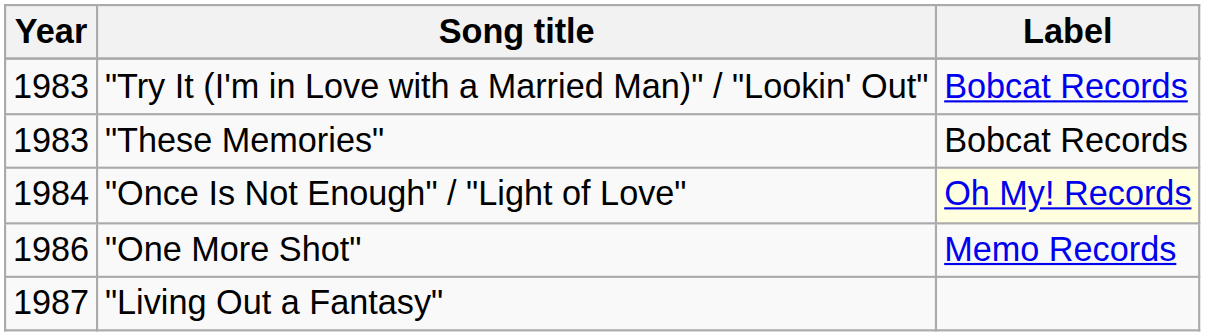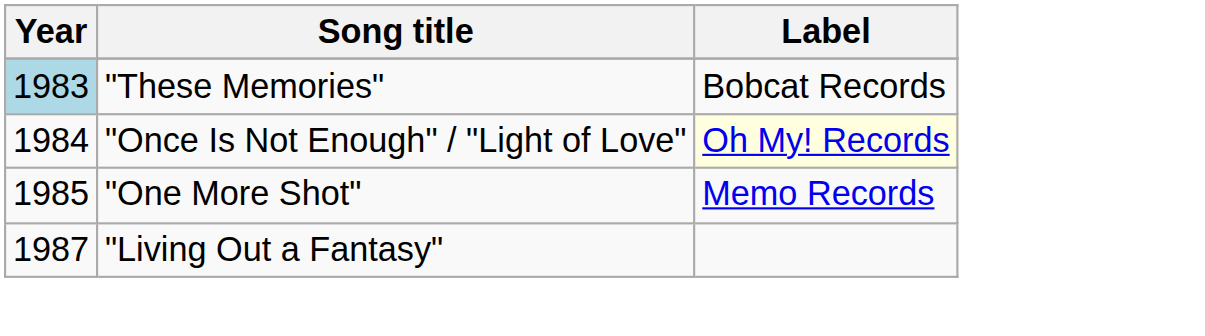 <table class="wikitable">
 <tr>
 <th>Year</th>
 <th>Song title</th>
 <th>Label</th>
 </tr>
 <tr>
 </tr>
 <tr>
-<td>1983</td>
-<td>"Try It (I'm in Love with a Married Man)" / "Lookin' Out"</td>
-<td><a href='#'>Bobcat Records</a></td>
-</tr>
-<tr>
-<td>1983</td>
+<td style="background: lightblue;">1983</td>
 <td>"These Memories"</td>
 <td>Bobcat Records</td>
 </tr>
 <tr>
 <td>1984</td>
 <td>"Once Is Not Enough" / "Light of Love"</td>
 <td style="background: lightyellow;"><a href='#'>Oh My! Records</a></td>
 </tr>
 <tr>
-<td>1986</td>
+<td>1985</td>
 <td>"One More Shot"</td>
 <td><a href='#'>Memo Records</a></td>
 </tr>
 <tr>
 <td>1987</td>
 <td>"Living Out a Fantasy"</td>
 </tr>
 </table>
